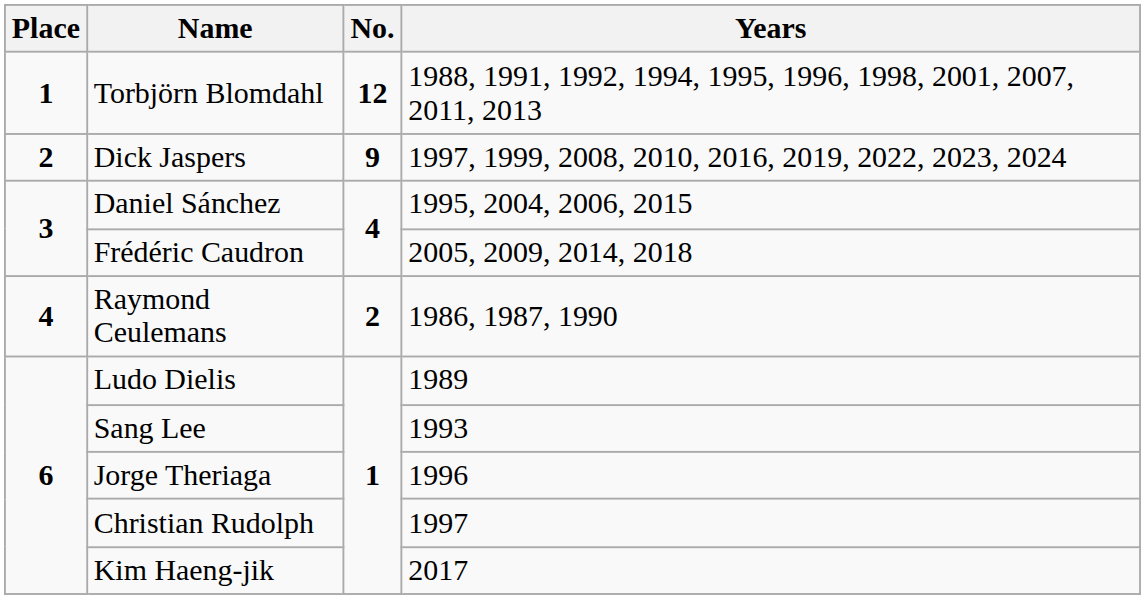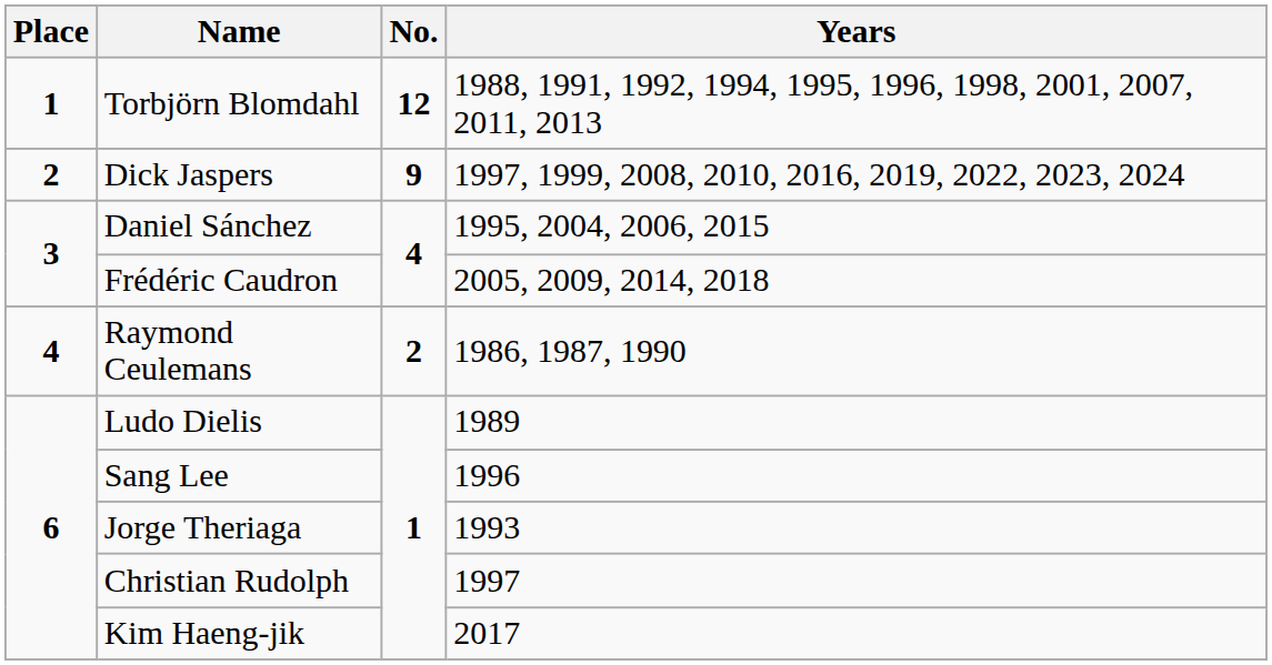 <table class="wikitable" border="1">
 <tr>
 <th>Place</th>
 <th>Name</th>
 <th>No.</th>
 <th>Years</th>
 </tr>
 <tr>
 <td style="text-align:center"><strong>1</strong></td>
 <td> Torbjörn Blomdahl</td>
 <td style="text-align:center"><strong>12</strong></td>
 <td>1988, 1991, 1992, 1994, 1995, 1996, 1998, 2001, 2007, 2011, 2013</td>
 </tr>
 <tr>
 <td style="text-align:center"><strong>2</strong></td>
 <td> Dick Jaspers</td>
 <td style="text-align:center"><strong>9</strong></td>
 <td>1997, 1999, 2008, 2010, 2016, 2019, 2022, 2023, 2024</td>
 </tr>
 <tr>
 <td rowspan="2" style="text-align:center"><strong>3</strong></td>
 <td> Daniel Sánchez</td>
 <td rowspan="2" style="text-align:center"><strong>4</strong></td>
 <td>1995, 2004, 2006, 2015</td>
 </tr>
 <tr>
 <td> Frédéric Caudron</td>
 <td>2005, 2009, 2014, 2018</td>
 </tr>
 <tr>
 <td style="text-align:center"><strong>4</strong></td>
 <td> Raymond Ceulemans</td>
 <td style="text-align:center"><strong>2</strong></td>
 <td>1986, 1987, 1990</td>
 </tr>
 <tr>
 <td rowspan="5" style="text-align:center"><strong>6</strong></td>
 <td> Ludo Dielis</td>
 <td rowspan="5" style="text-align:center"><strong>1</strong></td>
 <td>1989</td>
 </tr>
 <tr>
 <td> Sang Lee</td>
-<td>1993</td>
+<td>1996</td>
 </tr>
 <tr>
 <td> Jorge Theriaga</td>
-<td>1996</td>
+<td>1993</td>
 </tr>
 <tr>
 <td>  Christian Rudolph</td>
 <td>1997</td>
 </tr>
 <tr>
 <td> Kim Haeng-jik</td>
 <td>2017</td>
 </tr>
 </table>
